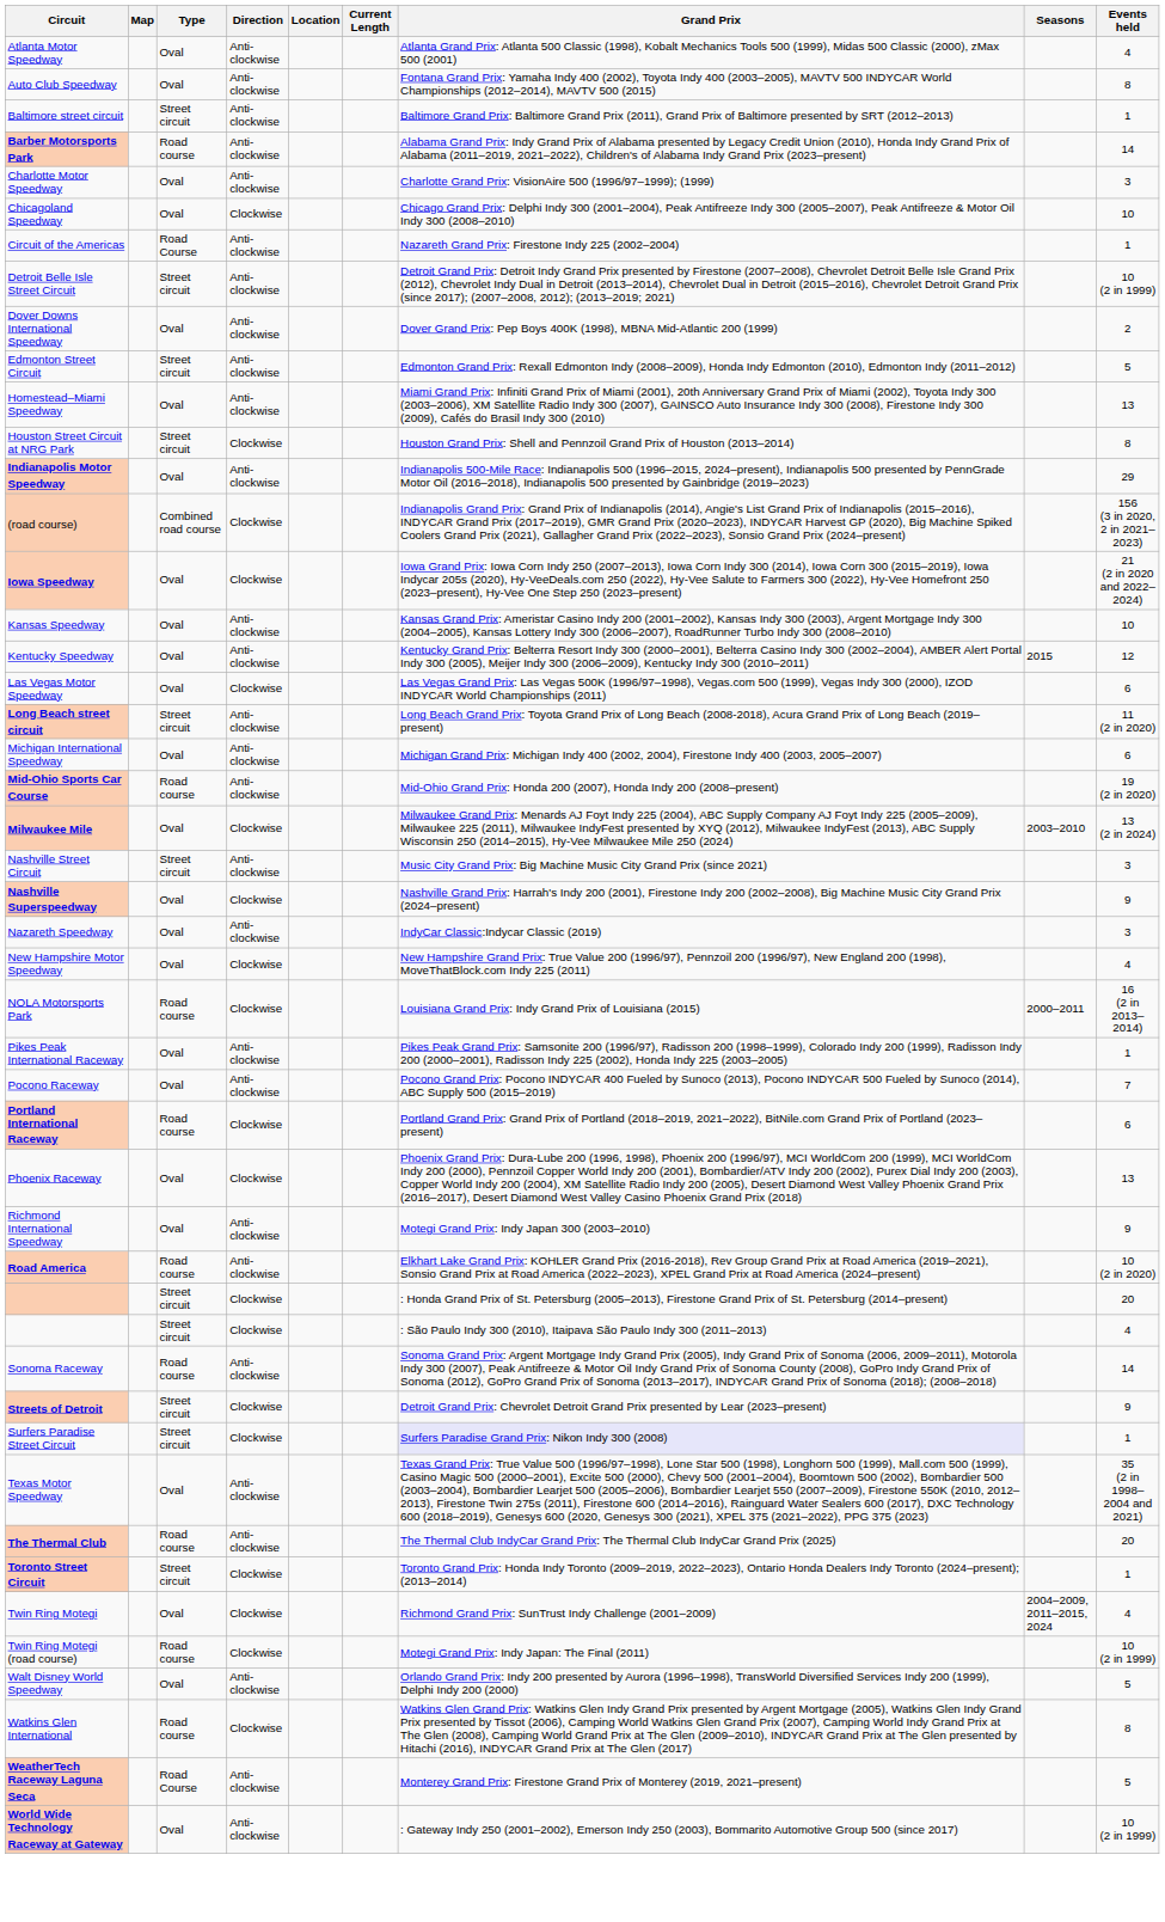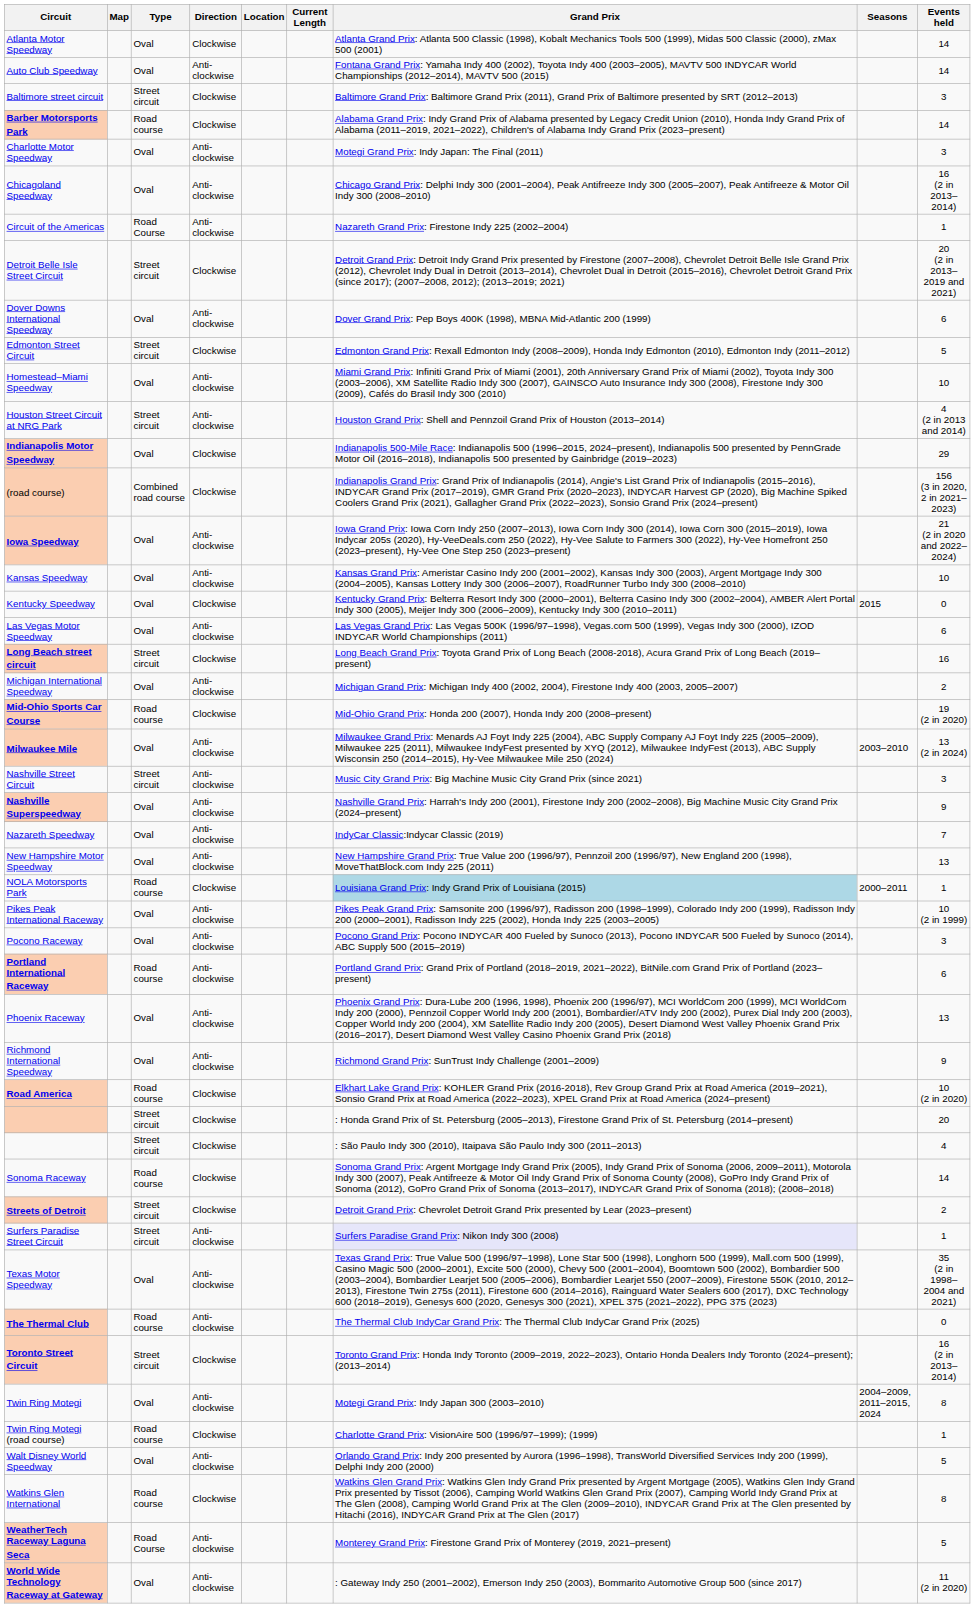 <table class="wikitable sortable" width="100%">
 <tr>
 <th scope=col>Circuit</th>
 <th scope=col class="unsortable">Map</th>
 <th scope=col>Type</th>
 <th scope=col>Direction</th>
 <th scope=col>Location</th>
 <th scope=col>Current Length</th>
 <th scope=col>Grand Prix</th>
 <th scope=col>Seasons</th>
 <th scope=col>Events held</th>
 </tr>
 <tr>
 <td><a href='#'>Atlanta Motor Speedway</a></td>
 <td></td>
 <td>Oval</td>
-<td>Anti-clockwise</td>
+<td>Clockwise</td>
 <td></td>
 <td></td>
 <td><a href='#'>Atlanta Grand Prix</a>: Atlanta 500 Classic (1998), Kobalt Mechanics Tools 500 (1999), Midas 500 Classic (2000), zMax 500 (2001)</td>
 <td></td>
-<td align=center>4</td>
+<td align=center>14</td>
 </tr>
 <tr>
 <td><a href='#'>Auto Club Speedway</a></td>
 <td></td>
 <td>Oval</td>
 <td>Anti-clockwise</td>
 <td></td>
 <td></td>
 <td><a href='#'>Fontana Grand Prix</a>: Yamaha Indy 400 (2002), Toyota Indy 400 (2003–2005), MAVTV 500 INDYCAR World Championships (2012–2014), MAVTV 500 (2015)</td>
 <td></td>
-<td align=center>8</td>
+<td align=center>14</td>
 </tr>
 <tr>
 <td><a href='#'>Baltimore street circuit</a></td>
 <td></td>
 <td>Street circuit</td>
-<td>Anti-clockwise</td>
+<td>Clockwise</td>
 <td></td>
 <td></td>
 <td><a href='#'>Baltimore Grand Prix</a>: Baltimore Grand Prix (2011), Grand Prix of Baltimore presented by SRT (2012–2013)</td>
 <td></td>
-<td align=center>1</td>
+<td align=center>3</td>
 </tr>
 <tr>
 <td style=background:#FBCEB1><strong><a href='#'>Barber Motorsports Park</a></strong><sup></sup></td>
 <td></td>
 <td>Road course</td>
-<td>Anti-clockwise</td>
+<td>Clockwise</td>
 <td></td>
 <td></td>
 <td><a href='#'>Alabama Grand Prix</a>: Indy Grand Prix of Alabama presented by Legacy Credit Union (2010), Honda Indy Grand Prix of Alabama (2011–2019, 2021–2022), Children's of Alabama Indy Grand Prix (2023–present)</td>
 <td></td>
 <td align=center>14</td>
 </tr>
 <tr>
 <td><a href='#'>Charlotte Motor Speedway</a></td>
 <td></td>
 <td>Oval</td>
 <td>Anti-clockwise</td>
 <td></td>
 <td></td>
-<td><a href='#'>Charlotte Grand Prix</a>: VisionAire 500 (1996/97–1999); (1999)</td>
+<td><a href='#'>Motegi Grand Prix</a>: Indy Japan: The Final (2011)</td>
 <td></td>
 <td align=center>3</td>
 </tr>
 <tr>
 <td><a href='#'>Chicagoland Speedway</a></td>
 <td></td>
 <td>Oval</td>
-<td>Clockwise</td>
+<td>Anti-clockwise</td>
 <td></td>
 <td></td>
 <td><a href='#'>Chicago Grand Prix</a>: Delphi Indy 300 (2001–2004), Peak Antifreeze Indy 300 (2005–2007), Peak Antifreeze & Motor Oil Indy 300 (2008–2010)</td>
 <td></td>
-<td align=center>10</td>
+<td align=center>16<br>(2 in 2013–2014)</td>
 </tr>
 <tr>
 <td><a href='#'>Circuit of the Americas</a></td>
 <td></td>
 <td>Road Course</td>
 <td>Anti-clockwise</td>
 <td></td>
 <td></td>
 <td><a href='#'>Nazareth Grand Prix</a>: Firestone Indy 225 (2002–2004)</td>
 <td></td>
 <td align=center>1</td>
 </tr>
 <tr>
 <td><a href='#'>Detroit Belle Isle Street Circuit</a></td>
 <td></td>
 <td>Street circuit</td>
-<td>Anti-clockwise</td>
+<td>Clockwise</td>
 <td></td>
 <td></td>
 <td><a href='#'>Detroit Grand Prix</a>: Detroit Indy Grand Prix presented by Firestone (2007–2008), Chevrolet Detroit Belle Isle Grand Prix (2012), Chevrolet Indy Dual in Detroit (2013–2014), Chevrolet Dual in Detroit (2015–2016), Chevrolet Detroit Grand Prix (since 2017); (2007–2008, 2012); (2013–2019; 2021)</td>
 <td></td>
-<td align=center>10<br>(2 in 1999)</td>
+<td align=center>20<br>(2 in 2013–2019 and 2021)</td>
 </tr>
 <tr>
 <td><a href='#'>Dover Downs International Speedway</a></td>
 <td></td>
 <td>Oval</td>
 <td>Anti-clockwise</td>
 <td></td>
 <td></td>
 <td><a href='#'>Dover Grand Prix</a>: Pep Boys 400K (1998), MBNA Mid-Atlantic 200 (1999)</td>
 <td></td>
-<td align=center>2</td>
+<td align=center>6</td>
 </tr>
 <tr>
 <td><a href='#'>Edmonton Street Circuit</a></td>
 <td></td>
 <td>Street circuit</td>
-<td>Anti-clockwise</td>
+<td>Clockwise</td>
 <td></td>
 <td></td>
 <td><a href='#'>Edmonton Grand Prix</a>: Rexall Edmonton Indy (2008–2009), Honda Indy Edmonton (2010), Edmonton Indy (2011–2012)</td>
 <td></td>
 <td align=center>5</td>
 </tr>
 <tr>
 <td><a href='#'>Homestead–Miami Speedway</a></td>
 <td></td>
 <td>Oval</td>
 <td>Anti-clockwise</td>
 <td></td>
 <td></td>
 <td><a href='#'>Miami Grand Prix</a>: Infiniti Grand Prix of Miami (2001), 20th Anniversary Grand Prix of Miami (2002), Toyota Indy 300 (2003–2006), XM Satellite Radio Indy 300 (2007), GAINSCO Auto Insurance Indy 300 (2008), Firestone Indy 300 (2009), Cafés do Brasil Indy 300 (2010)</td>
 <td></td>
-<td align=center>13</td>
+<td align=center>10</td>
 </tr>
 <tr>
 <td><a href='#'>Houston Street Circuit at NRG Park</a></td>
 <td></td>
 <td>Street circuit</td>
-<td>Clockwise</td>
+<td>Anti-clockwise</td>
 <td></td>
 <td></td>
 <td><a href='#'>Houston Grand Prix</a>: Shell and Pennzoil Grand Prix of Houston (2013–2014)</td>
 <td></td>
-<td align=center>8</td>
+<td align=center>4<br>(2 in 2013 and 2014)</td>
 </tr>
 <tr>
 <td style=background:#FBCEB1><strong><a href='#'>Indianapolis Motor Speedway</a></strong><sup></sup></td>
 <td></td>
 <td>Oval</td>
-<td>Anti-clockwise</td>
+<td>Clockwise</td>
 <td></td>
 <td></td>
 <td><a href='#'>Indianapolis 500-Mile Race</a>: Indianapolis 500 (1996–2015, 2024–present), Indianapolis 500 presented by PennGrade Motor Oil (2016–2018), Indianapolis 500 presented by Gainbridge (2019–2023)</td>
 <td></td>
 <td align=center>29</td>
 </tr>
 <tr>
 <td style=background:#FBCEB1><strong></strong> (road course)<sup></sup></td>
 <td></td>
 <td>Combined road course</td>
 <td>Clockwise</td>
 <td></td>
 <td></td>
 <td><a href='#'>Indianapolis Grand Prix</a>: Grand Prix of Indianapolis (2014), Angie's List Grand Prix of Indianapolis (2015–2016), INDYCAR Grand Prix (2017–2019), GMR Grand Prix (2020–2023), INDYCAR Harvest GP (2020), Big Machine Spiked Coolers Grand Prix (2021), Gallagher Grand Prix (2022–2023), Sonsio Grand Prix (2024–present)</td>
 <td></td>
 <td align=center>156<br>(3 in 2020, 2 in 2021–2023)</td>
 </tr>
 <tr>
 <td style=background:#FBCEB1><strong><a href='#'>Iowa Speedway</a></strong><sup></sup></td>
 <td></td>
 <td>Oval</td>
-<td>Clockwise</td>
+<td>Anti-clockwise</td>
 <td></td>
 <td></td>
 <td><a href='#'>Iowa Grand Prix</a>: Iowa Corn Indy 250 (2007–2013), Iowa Corn Indy 300 (2014), Iowa Corn 300 (2015–2019), Iowa Indycar 205s (2020), Hy-VeeDeals.com 250 (2022), Hy-Vee Salute to Farmers 300 (2022), Hy-Vee Homefront 250 (2023–present), Hy-Vee One Step 250 (2023–present)</td>
 <td></td>
 <td align=center>21<br>(2 in 2020 and 2022–2024)</td>
 </tr>
 <tr>
 <td><a href='#'>Kansas Speedway</a></td>
 <td></td>
 <td>Oval</td>
 <td>Anti-clockwise</td>
 <td></td>
 <td></td>
 <td><a href='#'>Kansas Grand Prix</a>: Ameristar Casino Indy 200 (2001–2002), Kansas Indy 300 (2003), Argent Mortgage Indy 300 (2004–2005), Kansas Lottery Indy 300 (2006–2007), RoadRunner Turbo Indy 300 (2008–2010)</td>
 <td></td>
 <td align=center>10</td>
 </tr>
 <tr>
 <td><a href='#'>Kentucky Speedway</a></td>
 <td></td>
 <td>Oval</td>
-<td>Anti-clockwise</td>
+<td>Clockwise</td>
 <td></td>
 <td></td>
 <td><a href='#'>Kentucky Grand Prix</a>: Belterra Resort Indy 300 (2000–2001), Belterra Casino Indy 300 (2002–2004), AMBER Alert Portal Indy 300 (2005), Meijer Indy 300 (2006–2009), Kentucky Indy 300 (2010–2011)</td>
 <td>2015</td>
-<td align=center>12</td>
+<td align=center>0</td>
 </tr>
 <tr>
 <td><a href='#'>Las Vegas Motor Speedway</a></td>
 <td></td>
 <td>Oval</td>
-<td>Clockwise</td>
+<td>Anti-clockwise</td>
 <td></td>
 <td></td>
 <td><a href='#'>Las Vegas Grand Prix</a>: Las Vegas 500K (1996/97–1998), Vegas.com 500 (1999), Vegas Indy 300 (2000), IZOD INDYCAR World Championships (2011)</td>
 <td></td>
 <td align=center>6</td>
 </tr>
 <tr>
 <td style=background:#FBCEB1><strong><a href='#'>Long Beach street circuit</a></strong><sup></sup></td>
 <td></td>
 <td>Street circuit</td>
-<td>Anti-clockwise</td>
+<td>Clockwise</td>
 <td></td>
 <td></td>
 <td><a href='#'>Long Beach Grand Prix</a>: Toyota Grand Prix of Long Beach (2008-2018), Acura Grand Prix of Long Beach (2019–present)</td>
 <td></td>
-<td align=center>11<br>(2 in 2020)</td>
+<td align=center>16</td>
 </tr>
 <tr>
 <td><a href='#'>Michigan International Speedway</a></td>
 <td></td>
 <td>Oval</td>
 <td>Anti-clockwise</td>
 <td></td>
 <td></td>
 <td><a href='#'>Michigan Grand Prix</a>: Michigan Indy 400 (2002, 2004), Firestone Indy 400 (2003, 2005–2007)</td>
 <td></td>
-<td align=center>6</td>
+<td align=center>2</td>
 </tr>
 <tr>
 <td style=background:#FBCEB1><strong><a href='#'>Mid-Ohio Sports Car Course</a></strong><sup></sup></td>
 <td></td>
 <td>Road course</td>
-<td>Anti-clockwise</td>
+<td>Clockwise</td>
 <td></td>
 <td></td>
 <td><a href='#'>Mid-Ohio Grand Prix</a>: Honda 200 (2007), Honda Indy 200 (2008–present)</td>
 <td></td>
 <td align=center>19<br>(2 in 2020)</td>
 </tr>
 <tr>
 <td style=background:#FBCEB1><strong><a href='#'>Milwaukee Mile</a><sup></sup></strong></td>
 <td></td>
 <td>Oval</td>
-<td>Clockwise</td>
+<td>Anti-clockwise</td>
 <td></td>
 <td></td>
 <td><a href='#'>Milwaukee Grand Prix</a>: Menards AJ Foyt Indy 225 (2004), ABC Supply Company AJ Foyt Indy 225 (2005–2009), Milwaukee 225 (2011), Milwaukee IndyFest presented by XYQ (2012), Milwaukee IndyFest (2013), ABC Supply Wisconsin 250 (2014–2015), Hy-Vee Milwaukee Mile 250 (2024)</td>
 <td>2003–2010</td>
 <td align=center>13<br>(2 in 2024)</td>
 </tr>
 <tr>
 <td><a href='#'>Nashville Street Circuit</a></td>
 <td></td>
 <td>Street circuit</td>
 <td>Anti-clockwise</td>
 <td></td>
 <td></td>
 <td><a href='#'>Music City Grand Prix</a>: Big Machine Music City Grand Prix (since 2021)</td>
 <td></td>
 <td align=center>3</td>
 </tr>
 <tr>
 <td style=background:#FBCEB1><strong><a href='#'>Nashville Superspeedway</a></strong><sup></sup></td>
 <td></td>
 <td>Oval</td>
-<td>Clockwise</td>
+<td>Anti-clockwise</td>
 <td></td>
 <td></td>
 <td><a href='#'>Nashville Grand Prix</a>: Harrah's Indy 200 (2001), Firestone Indy 200 (2002–2008), Big Machine Music City Grand Prix (2024–present)</td>
 <td></td>
 <td align=center>9</td>
 </tr>
 <tr>
 <td><a href='#'>Nazareth Speedway</a></td>
 <td></td>
 <td>Oval</td>
 <td>Anti-clockwise</td>
 <td></td>
 <td></td>
 <td><a href='#'>IndyCar Classic</a>:Indycar Classic (2019)</td>
 <td></td>
-<td align=center>3</td>
+<td align=center>7</td>
 </tr>
 <tr>
 <td><a href='#'>New Hampshire Motor Speedway</a></td>
 <td></td>
 <td>Oval</td>
-<td>Clockwise</td>
+<td>Anti-clockwise</td>
 <td></td>
 <td></td>
 <td><a href='#'>New Hampshire Grand Prix</a>: True Value 200 (1996/97), Pennzoil 200 (1996/97), New England 200 (1998), MoveThatBlock.com Indy 225 (2011)</td>
 <td></td>
-<td align=center>4</td>
+<td align=center>13</td>
 </tr>
 <tr>
 <td><a href='#'>NOLA Motorsports Park</a></td>
 <td></td>
 <td>Road course</td>
 <td>Clockwise</td>
 <td></td>
 <td></td>
-<td><a href='#'>Louisiana Grand Prix</a>: Indy Grand Prix of Louisiana (2015)</td>
+<td style="background: lightblue;"><a href='#'>Louisiana Grand Prix</a>: Indy Grand Prix of Louisiana (2015)</td>
 <td>2000–2011</td>
-<td align=center>16<br>(2 in 2013–2014)</td>
+<td align=center>1</td>
 </tr>
 <tr>
 <td><a href='#'>Pikes Peak International Raceway</a></td>
 <td></td>
 <td>Oval</td>
 <td>Anti-clockwise</td>
 <td></td>
 <td></td>
 <td><a href='#'>Pikes Peak Grand Prix</a>: Samsonite 200 (1996/97), Radisson 200 (1998–1999), Colorado Indy 200 (1999), Radisson Indy 200 (2000–2001), Radisson Indy 225 (2002), Honda Indy 225 (2003–2005)</td>
 <td></td>
-<td align=center>1</td>
+<td align=center>10<br>(2 in 1999)</td>
 </tr>
 <tr>
 <td><a href='#'>Pocono Raceway</a></td>
 <td></td>
 <td>Oval</td>
 <td>Anti-clockwise</td>
 <td></td>
 <td></td>
 <td><a href='#'>Pocono Grand Prix</a>: Pocono INDYCAR 400 Fueled by Sunoco (2013), Pocono INDYCAR 500 Fueled by Sunoco (2014), ABC Supply 500 (2015–2019)</td>
 <td></td>
-<td align=center>7</td>
+<td align=center>3</td>
 </tr>
 <tr>
 <td style=background:#FBCEB1><strong><a href='#'>Portland International Raceway</a></strong><sup></sup></td>
 <td></td>
 <td>Road course</td>
-<td>Clockwise</td>
+<td>Anti-clockwise</td>
 <td></td>
 <td></td>
 <td><a href='#'>Portland Grand Prix</a>: Grand Prix of Portland (2018–2019, 2021–2022), BitNile.com Grand Prix of Portland (2023–present)</td>
 <td></td>
 <td align=center>6</td>
 </tr>
 <tr>
 <td><a href='#'>Phoenix Raceway</a></td>
 <td></td>
 <td>Oval</td>
-<td>Clockwise</td>
+<td>Anti-clockwise</td>
 <td></td>
 <td></td>
 <td><a href='#'>Phoenix Grand Prix</a>: Dura-Lube 200 (1996, 1998), Phoenix 200 (1996/97), MCI WorldCom 200 (1999), MCI WorldCom Indy 200 (2000), Pennzoil Copper World Indy 200 (2001), Bombardier/ATV Indy 200 (2002), Purex Dial Indy 200 (2003), Copper World Indy 200 (2004), XM Satellite Radio Indy 200 (2005), Desert Diamond West Valley Phoenix Grand Prix (2016–2017), Desert Diamond West Valley Casino Phoenix Grand Prix (2018)</td>
 <td></td>
 <td align=center>13</td>
 </tr>
 <tr>
 <td><a href='#'>Richmond International Speedway</a></td>
 <td></td>
 <td>Oval</td>
 <td>Anti-clockwise</td>
 <td></td>
 <td></td>
-<td><a href='#'>Motegi Grand Prix</a>: Indy Japan 300 (2003–2010)</td>
+<td><a href='#'>Richmond Grand Prix</a>: SunTrust Indy Challenge (2001–2009)</td>
 <td></td>
 <td align=center>9</td>
 </tr>
 <tr>
 <td style=background:#FBCEB1><strong><a href='#'>Road America</a></strong><sup></sup></td>
 <td></td>
 <td>Road course</td>
-<td>Anti-clockwise</td>
+<td>Clockwise</td>
 <td></td>
 <td></td>
 <td><a href='#'>Elkhart Lake Grand Prix</a>: KOHLER Grand Prix (2016-2018), Rev Group Grand Prix at Road America (2019–2021), Sonsio Grand Prix at Road America (2022–2023), XPEL Grand Prix at Road America (2024–present)</td>
 <td></td>
 <td align=center>10<br>(2 in 2020)</td>
 </tr>
 <tr>
 <td style=background:#FBCEB1><strong></strong><sup></sup></td>
 <td></td>
 <td>Street circuit</td>
 <td>Clockwise</td>
 <td></td>
 <td></td>
 <td>: Honda Grand Prix of St. Petersburg (2005–2013), Firestone Grand Prix of St. Petersburg (2014–present)</td>
 <td></td>
 <td align=center>20</td>
 </tr>
 <tr>
 <td></td>
 <td></td>
 <td>Street circuit</td>
 <td>Clockwise</td>
 <td></td>
 <td></td>
 <td>: São Paulo Indy 300 (2010), Itaipava São Paulo Indy 300 (2011–2013)</td>
 <td></td>
 <td align=center>4</td>
 </tr>
 <tr>
 <td><a href='#'>Sonoma Raceway</a></td>
 <td></td>
 <td>Road course</td>
-<td>Anti-clockwise</td>
+<td>Clockwise</td>
 <td></td>
 <td></td>
 <td><a href='#'>Sonoma Grand Prix</a>: Argent Mortgage Indy Grand Prix (2005), Indy Grand Prix of Sonoma (2006, 2009–2011), Motorola Indy 300 (2007), Peak Antifreeze & Motor Oil Indy Grand Prix of Sonoma County (2008), GoPro Indy Grand Prix of Sonoma (2012), GoPro Grand Prix of Sonoma (2013–2017), INDYCAR Grand Prix of Sonoma (2018); (2008–2018)</td>
 <td></td>
 <td align=center>14</td>
 </tr>
 <tr>
 <td style=background:#FBCEB1><strong><a href='#'>Streets of Detroit</a></strong><sup></sup></td>
 <td></td>
 <td>Street circuit</td>
 <td>Clockwise</td>
 <td></td>
 <td></td>
 <td><a href='#'>Detroit Grand Prix</a>: Chevrolet Detroit Grand Prix presented by Lear (2023–present)</td>
 <td></td>
-<td align=center>9</td>
+<td align=center>2</td>
 </tr>
 <tr>
 <td><a href='#'>Surfers Paradise Street Circuit</a></td>
 <td></td>
 <td>Street circuit</td>
-<td>Clockwise</td>
+<td>Anti-clockwise</td>
 <td></td>
 <td></td>
 <td style="background: lavender;"><a href='#'>Surfers Paradise Grand Prix</a>: Nikon Indy 300 (2008)</td>
 <td></td>
 <td align=center>1</td>
 </tr>
 <tr>
 <td><a href='#'>Texas Motor Speedway</a></td>
 <td></td>
 <td>Oval</td>
 <td>Anti-clockwise</td>
 <td></td>
 <td></td>
 <td><a href='#'>Texas Grand Prix</a>: True Value 500 (1996/97–1998), Lone Star 500 (1998), Longhorn 500 (1999), Mall.com 500 (1999), Casino Magic 500 (2000–2001), Excite 500 (2000), Chevy 500 (2001–2004), Boomtown 500 (2002), Bombardier 500 (2003–2004), Bombardier Learjet 500 (2005–2006), Bombardier Learjet 550 (2007–2009), Firestone 550K (2010, 2012–2013), Firestone Twin 275s (2011), Firestone 600 (2014–2016), Rainguard Water Sealers 600 (2017), DXC Technology 600 (2018–2019), Genesys 600 (2020, Genesys 300 (2021), XPEL 375 (2021–2022), PPG 375 (2023)</td>
 <td></td>
 <td align=center>35<br>(2 in 1998–2004 and 2021)</td>
 </tr>
 <tr>
 <td style=background:#FBCEB1><strong><a href='#'>The Thermal Club</a></strong><sup></sup></td>
 <td></td>
 <td>Road course</td>
 <td>Anti-clockwise</td>
 <td></td>
 <td></td>
 <td><a href='#'>The Thermal Club IndyCar Grand Prix</a>: The Thermal Club IndyCar Grand Prix (2025)</td>
 <td></td>
-<td align=center>20</td>
+<td align=center>0</td>
 </tr>
 <tr>
 <td style=background:#FBCEB1><strong><a href='#'>Toronto Street Circuit</a></strong><sup></sup></td>
 <td></td>
 <td>Street circuit</td>
 <td>Clockwise</td>
 <td></td>
 <td></td>
 <td><a href='#'>Toronto Grand Prix</a>: Honda Indy Toronto (2009–2019, 2022–2023), Ontario Honda Dealers Indy Toronto (2024–present);(2013–2014)</td>
 <td></td>
-<td align=center>1</td>
+<td align=center>16<br>(2 in 2013–2014)</td>
 </tr>
 <tr>
 <td><a href='#'>Twin Ring Motegi</a></td>
 <td></td>
 <td>Oval</td>
-<td>Clockwise</td>
+<td>Anti-clockwise</td>
 <td></td>
 <td></td>
-<td><a href='#'>Richmond Grand Prix</a>: SunTrust Indy Challenge (2001–2009)</td>
+<td><a href='#'>Motegi Grand Prix</a>: Indy Japan 300 (2003–2010)</td>
 <td>2004–2009, 2011–2015, 2024</td>
-<td align=center>4</td>
+<td align=center>8</td>
 </tr>
 <tr>
 <td><a href='#'>Twin Ring Motegi</a> (road course)</td>
 <td></td>
 <td>Road course</td>
 <td>Clockwise</td>
 <td></td>
 <td></td>
-<td><a href='#'>Motegi Grand Prix</a>: Indy Japan: The Final (2011)</td>
+<td><a href='#'>Charlotte Grand Prix</a>: VisionAire 500 (1996/97–1999); (1999)</td>
 <td></td>
-<td align=center>10<br>(2 in 1999)</td>
+<td align=center>1</td>
 </tr>
 <tr>
 <td><a href='#'>Walt Disney World Speedway</a></td>
 <td></td>
 <td>Oval</td>
 <td>Anti-clockwise</td>
 <td></td>
 <td></td>
 <td><a href='#'>Orlando Grand Prix</a>: Indy 200 presented by Aurora (1996–1998), TransWorld Diversified Services Indy 200 (1999), Delphi Indy 200 (2000)</td>
 <td></td>
 <td align=center>5</td>
 </tr>
 <tr>
 <td><a href='#'>Watkins Glen International</a></td>
 <td></td>
 <td>Road course</td>
 <td>Clockwise</td>
 <td></td>
 <td></td>
 <td><a href='#'>Watkins Glen Grand Prix</a>: Watkins Glen Indy Grand Prix presented by Argent Mortgage (2005), Watkins Glen Indy Grand Prix presented by Tissot (2006), Camping World Watkins Glen Grand Prix (2007), Camping World Indy Grand Prix at The Glen (2008), Camping World Grand Prix at The Glen (2009–2010), INDYCAR Grand Prix at The Glen presented by Hitachi (2016), INDYCAR Grand Prix at The Glen (2017)</td>
 <td></td>
 <td align=center>8</td>
 </tr>
 <tr>
 <td style=background:#FBCEB1><strong><a href='#'>WeatherTech Raceway Laguna Seca</a></strong><sup></sup></td>
 <td></td>
 <td>Road Course</td>
 <td>Anti-clockwise</td>
 <td></td>
 <td></td>
 <td><a href='#'>Monterey Grand Prix</a>: Firestone Grand Prix of Monterey (2019, 2021–present)</td>
 <td></td>
 <td align=center>5</td>
 </tr>
 <tr>
 <td style=background:#FBCEB1><strong><a href='#'>World Wide Technology Raceway at Gateway</a><sup></sup></strong></td>
 <td></td>
 <td>Oval</td>
 <td>Anti-clockwise</td>
 <td></td>
 <td></td>
 <td>: Gateway Indy 250 (2001–2002), Emerson Indy 250 (2003), Bommarito Automotive Group 500 (since 2017)</td>
 <td></td>
-<td align=center>10<br>(2 in 1999)</td>
+<td align=center>11<br>(2 in 2020)</td>
 </tr>
 </table>
